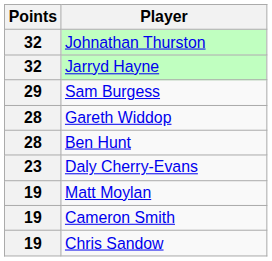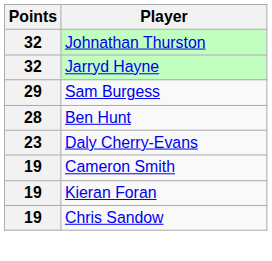 <table class="wikitable" style="text-align:left;">
 <tr>
 <th width=50>Points</th>
 <th width=200>Player</th>
 </tr>
 <tr>
 <th>32</th>
 <td style="background:#C0FFC0"> <a href='#'>Johnathan Thurston</a></td>
 </tr>
 <tr>
 <th>32</th>
 <td style="background:#C0FFC0"> <a href='#'>Jarryd Hayne</a></td>
 </tr>
 <tr>
 <th>29</th>
 <td> <a href='#'>Sam Burgess</a></td>
 </tr>
 <tr>
 <th>28</th>
-<td> <a href='#'>Gareth Widdop</a></td>
-</tr>
-<tr>
-<th>28</th>
 <td> <a href='#'>Ben Hunt</a></td>
 </tr>
 <tr>
 <th>23</th>
 <td> <a href='#'>Daly Cherry-Evans</a></td>
 </tr>
 <tr>
 <th>19</th>
-<td> <a href='#'>Matt Moylan</a></td>
+<td> <a href='#'>Cameron Smith</a></td>
 </tr>
 <tr>
 <th>19</th>
-<td> <a href='#'>Cameron Smith</a></td>
+<td> <a href='#'>Kieran Foran</a></td>
 </tr>
 <tr>
 <th>19</th>
 <td> <a href='#'>Chris Sandow</a></td>
 </tr>
 </table>
